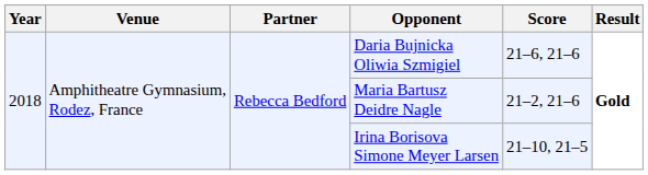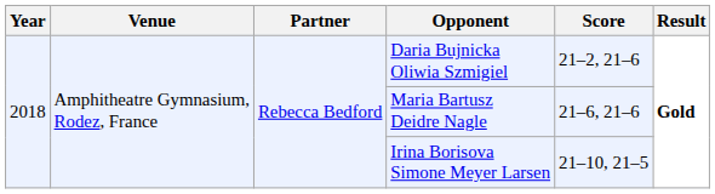 <table class="sortable wikitable" style="font-size: 90%;">
 <tr>
 <th>Year</th>
 <th>Venue</th>
 <th>Partner</th>
 <th>Opponent</th>
 <th>Score</th>
 <th>Result</th>
 </tr>
 <tr style="background:#ECF2FF">
 <td rowspan="3" align="center">2018</td>
 <td rowspan="3" align="left">Amphitheatre Gymnasium,<br><a href='#'>Rodez</a>, France</td>
 <td rowspan="3"> <a href='#'>Rebecca Bedford</a></td>
 <td align="left"> <a href='#'>Daria Bujnicka</a><br> <a href='#'>Oliwia Szmigiel</a></td>
-<td align="left">21–6, 21–6</td>
+<td align="left">21–2, 21–6</td>
 <td rowspan="3" style="text-align:left; background:white"> <strong>Gold</strong></td>
 </tr>
 <tr style="background:#ECF2FF">
 <td align="left"> <a href='#'>Maria Bartusz</a><br> <a href='#'>Deidre Nagle</a></td>
-<td align="left">21–2, 21–6</td>
+<td align="left">21–6, 21–6</td>
 </tr>
 <tr style="background:#ECF2FF">
 <td align="left"> <a href='#'>Irina Borisova</a><br> <a href='#'>Simone Meyer Larsen</a></td>
 <td align="left">21–10, 21–5</td>
 </tr>
 </table>
